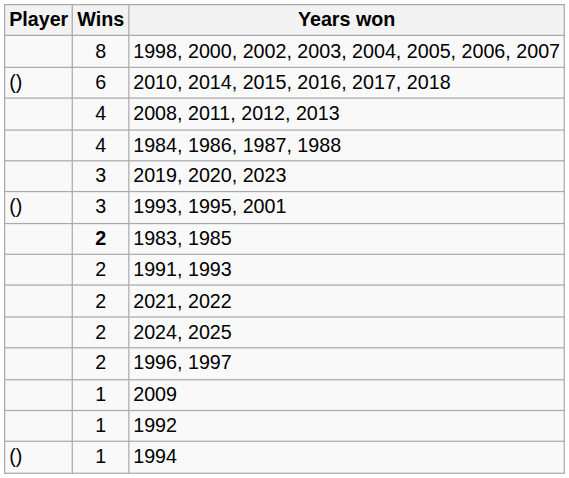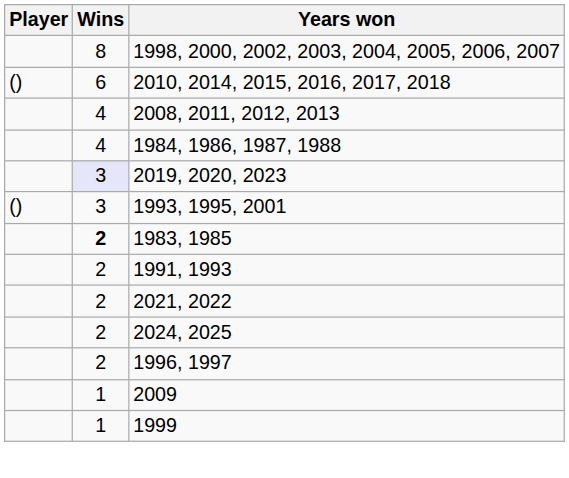 <table class="wikitable sortable" style="text-align:left">
 <tr>
 <th>Player</th>
 <th>Wins</th>
 <th>Years won</th>
 </tr>
 <tr>
 <td></td>
 <td align="center">8</td>
 <td>1998, 2000, 2002, 2003, 2004, 2005, 2006, 2007</td>
 </tr>
 <tr>
 <td> ()</td>
 <td align="center">6</td>
 <td>2010, 2014, 2015, 2016, 2017, 2018</td>
 </tr>
 <tr>
 <td></td>
 <td align="center">4</td>
 <td>2008, 2011, 2012, 2013</td>
 </tr>
 <tr>
 <td></td>
 <td align="center">4</td>
 <td>1984, 1986, 1987, 1988</td>
 </tr>
 <tr>
 <td></td>
-<td align="center">3</td>
+<td align="center" style="background: lavender;">3</td>
 <td>2019, 2020, 2023</td>
 </tr>
 <tr>
 <td> ()</td>
 <td align="center">3</td>
 <td>1993, 1995, 2001</td>
 </tr>
 <tr>
 <td></td>
 <td align="center"><strong>2</strong></td>
 <td>1983, 1985</td>
 </tr>
 <tr>
 <td></td>
 <td align="center">2</td>
 <td>1991, 1993</td>
 </tr>
 <tr>
 <td></td>
 <td align="center">2</td>
 <td>2021, 2022</td>
 </tr>
 <tr>
 <td></td>
 <td align="center">2</td>
 <td>2024, 2025</td>
 </tr>
 <tr>
 <td></td>
 <td align="center">2</td>
 <td>1996, 1997</td>
 </tr>
 <tr>
 <td></td>
 <td align="center">1</td>
 <td>2009</td>
 </tr>
 <tr>
 <td></td>
 <td align="center">1</td>
-<td>1992</td>
-</tr>
-<tr>
-<td> ()</td>
-<td align="center">1</td>
-<td>1994</td>
+<td>1999</td>
 </tr>
 </table>
